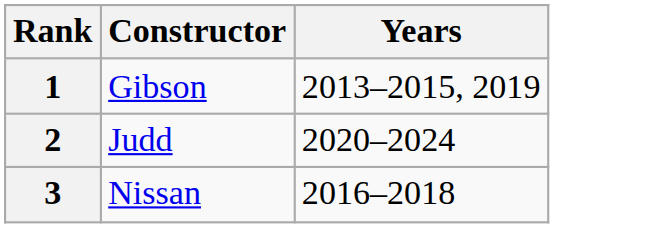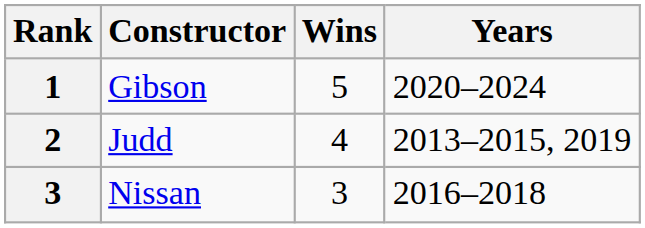 <table class="wikitable">
 <tr>
 <th>Rank</th>
 <th>Constructor</th>
+<th>Wins</th>
 <th>Years</th>
 </tr>
 <tr>
 <th>1</th>
 <td> <a href='#'>Gibson</a></td>
-<td>2013–2015, 2019</td>
+<td align=center>5</td>
+<td>2020–2024 </td>
 </tr>
 <tr>
 <th>2</th>
 <td> <a href='#'>Judd</a></td>
-<td>2020–2024 </td>
+<td align=center>4</td>
+<td>2013–2015, 2019</td>
 </tr>
 <tr>
 <th>3</th>
 <td> <a href='#'>Nissan</a></td>
+<td align=center>3</td>
 <td>2016–2018</td>
 </tr>
 </table>
